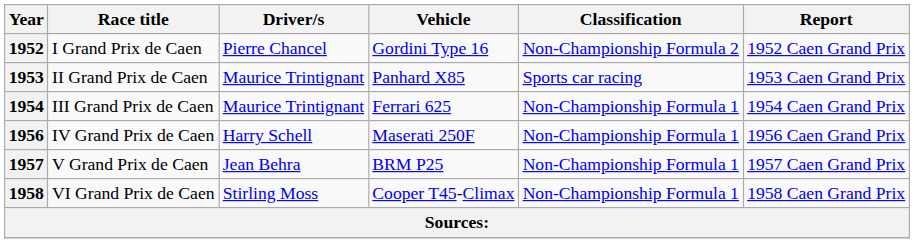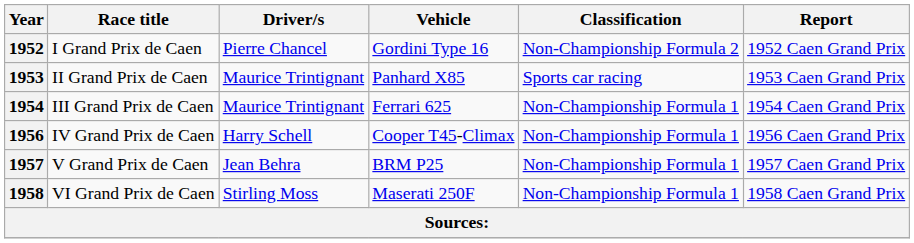 <table class="wikitable" style="font-size: 95%;">
 <tr>
 <th>Year</th>
 <th>Race title</th>
 <th>Driver/s</th>
 <th>Vehicle</th>
 <th>Classification</th>
 <th>Report</th>
 </tr>
 <tr>
 <th>1952</th>
 <td>I Grand Prix de Caen</td>
 <td> <a href='#'>Pierre Chancel</a></td>
 <td><a href='#'>Gordini Type 16</a></td>
 <td><a href='#'>Non-Championship Formula 2</a></td>
 <td><a href='#'>1952 Caen Grand Prix</a></td>
 </tr>
 <tr>
 <th>1953</th>
 <td>II Grand Prix de Caen</td>
 <td> <a href='#'>Maurice Trintignant</a></td>
 <td><a href='#'>Panhard X85</a></td>
 <td><a href='#'>Sports car racing</a></td>
 <td><a href='#'>1953 Caen Grand Prix</a></td>
 </tr>
 <tr>
 <th>1954</th>
 <td>III Grand Prix de Caen</td>
 <td> <a href='#'>Maurice Trintignant</a></td>
 <td><a href='#'>Ferrari 625</a></td>
 <td><a href='#'>Non-Championship Formula 1</a></td>
 <td><a href='#'>1954 Caen Grand Prix</a></td>
 </tr>
 <tr>
 <th>1956</th>
 <td>IV Grand Prix de Caen</td>
 <td> <a href='#'>Harry Schell</a></td>
-<td><a href='#'>Maserati 250F</a></td>
+<td><a href='#'>Cooper T45</a>-<a href='#'>Climax</a></td>
 <td><a href='#'>Non-Championship Formula 1</a></td>
 <td><a href='#'>1956 Caen Grand Prix</a></td>
 </tr>
 <tr>
 <th>1957</th>
 <td>V Grand Prix de Caen</td>
 <td> <a href='#'>Jean Behra</a></td>
 <td><a href='#'>BRM P25</a></td>
 <td><a href='#'>Non-Championship Formula 1</a></td>
 <td><a href='#'>1957 Caen Grand Prix</a></td>
 </tr>
 <tr>
 <th>1958</th>
 <td>VI Grand Prix de Caen</td>
 <td> <a href='#'>Stirling Moss</a></td>
-<td><a href='#'>Cooper T45</a>-<a href='#'>Climax</a></td>
+<td><a href='#'>Maserati 250F</a></td>
 <td><a href='#'>Non-Championship Formula 1</a></td>
 <td><a href='#'>1958 Caen Grand Prix</a></td>
 </tr>
 <tr>
 <th colspan="6">Sources:</th>
 </tr>
 <tr>
 </tr>
 </table>
